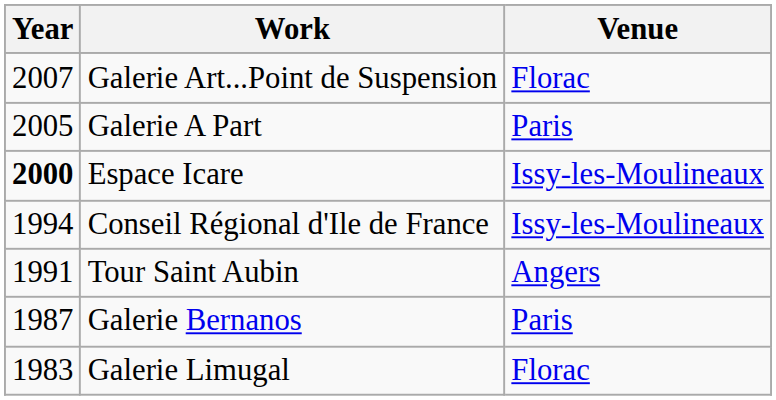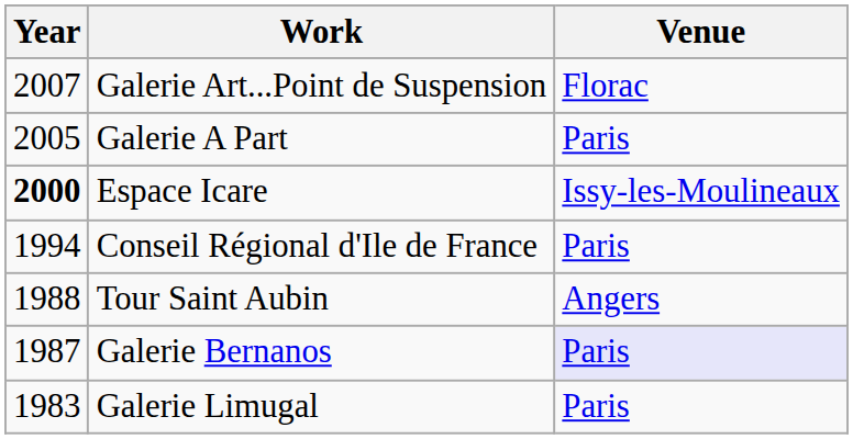 <table class=wikitable>
 <tr>
 <th>Year</th>
 <th>Work</th>
 <th>Venue</th>
 </tr>
 <tr>
 <td>2007</td>
 <td>Galerie Art...Point de Suspension</td>
 <td><a href='#'>Florac</a></td>
 </tr>
 <tr>
 <td>2005</td>
 <td>Galerie A Part</td>
 <td><a href='#'>Paris</a></td>
 </tr>
 <tr>
 <td><strong>2000</strong></td>
 <td>Espace Icare</td>
 <td><a href='#'>Issy-les-Moulineaux</a></td>
 </tr>
 <tr>
 <td>1994</td>
 <td>Conseil Régional d'Ile de France</td>
-<td><a href='#'>Issy-les-Moulineaux</a></td>
+<td><a href='#'>Paris</a></td>
 </tr>
 <tr>
-<td>1991</td>
+<td>1988</td>
 <td>Tour Saint Aubin</td>
 <td><a href='#'>Angers</a></td>
 </tr>
 <tr>
 <td>1987</td>
 <td>Galerie <a href='#'>Bernanos</a></td>
-<td><a href='#'>Paris</a></td>
+<td style="background: lavender;"><a href='#'>Paris</a></td>
 </tr>
 <tr>
 <td>1983</td>
 <td>Galerie Limugal</td>
-<td><a href='#'>Florac</a></td>
+<td><a href='#'>Paris</a></td>
 </tr>
 </table>
